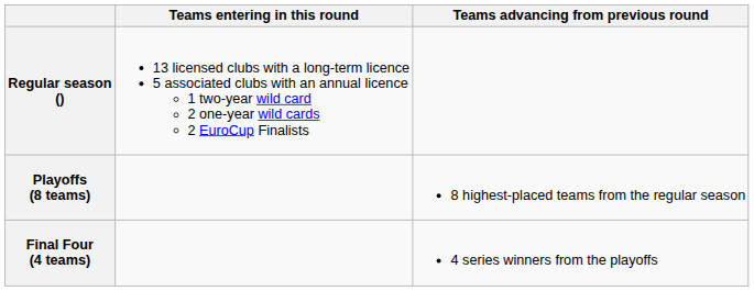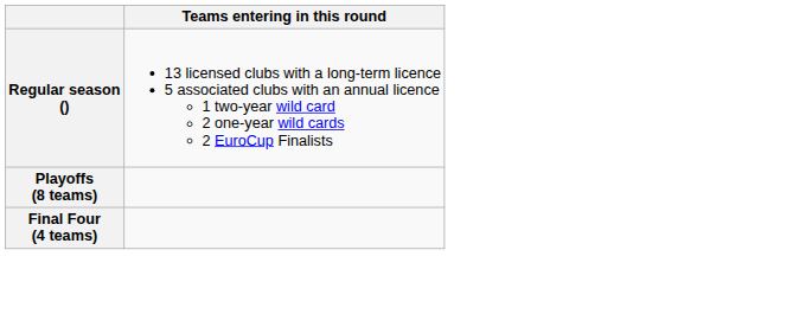 <table class="wikitable">
 <tr>
 <th></th>
 <th>Teams entering in this round</th>
-<th>Teams advancing from previous round</th>
 </tr>
 <tr>
 <th>Regular season<br>()</th>
 <td><br><ul><li>13 licensed clubs with a long-term licence</li><li>5 associated clubs with an annual licence<ul><li>1 two-year <a href='#'>wild card</a></li><li>2 one-year <a href='#'>wild cards</a></li><li>2 <a href='#'>EuroCup</a> Finalists</li></ul></li></ul></td>
-<td></td>
 </tr>
 <tr>
 <th>Playoffs<br>(8 teams)</th>
 <td></td>
-<td><br><ul><li>8 highest-placed teams from the regular season</li></ul></td>
 </tr>
 <tr>
 <th>Final Four<br>(4 teams)</th>
 <td></td>
-<td><br><ul><li>4 series winners from the playoffs</li></ul></td>
 </tr>
 </table>
